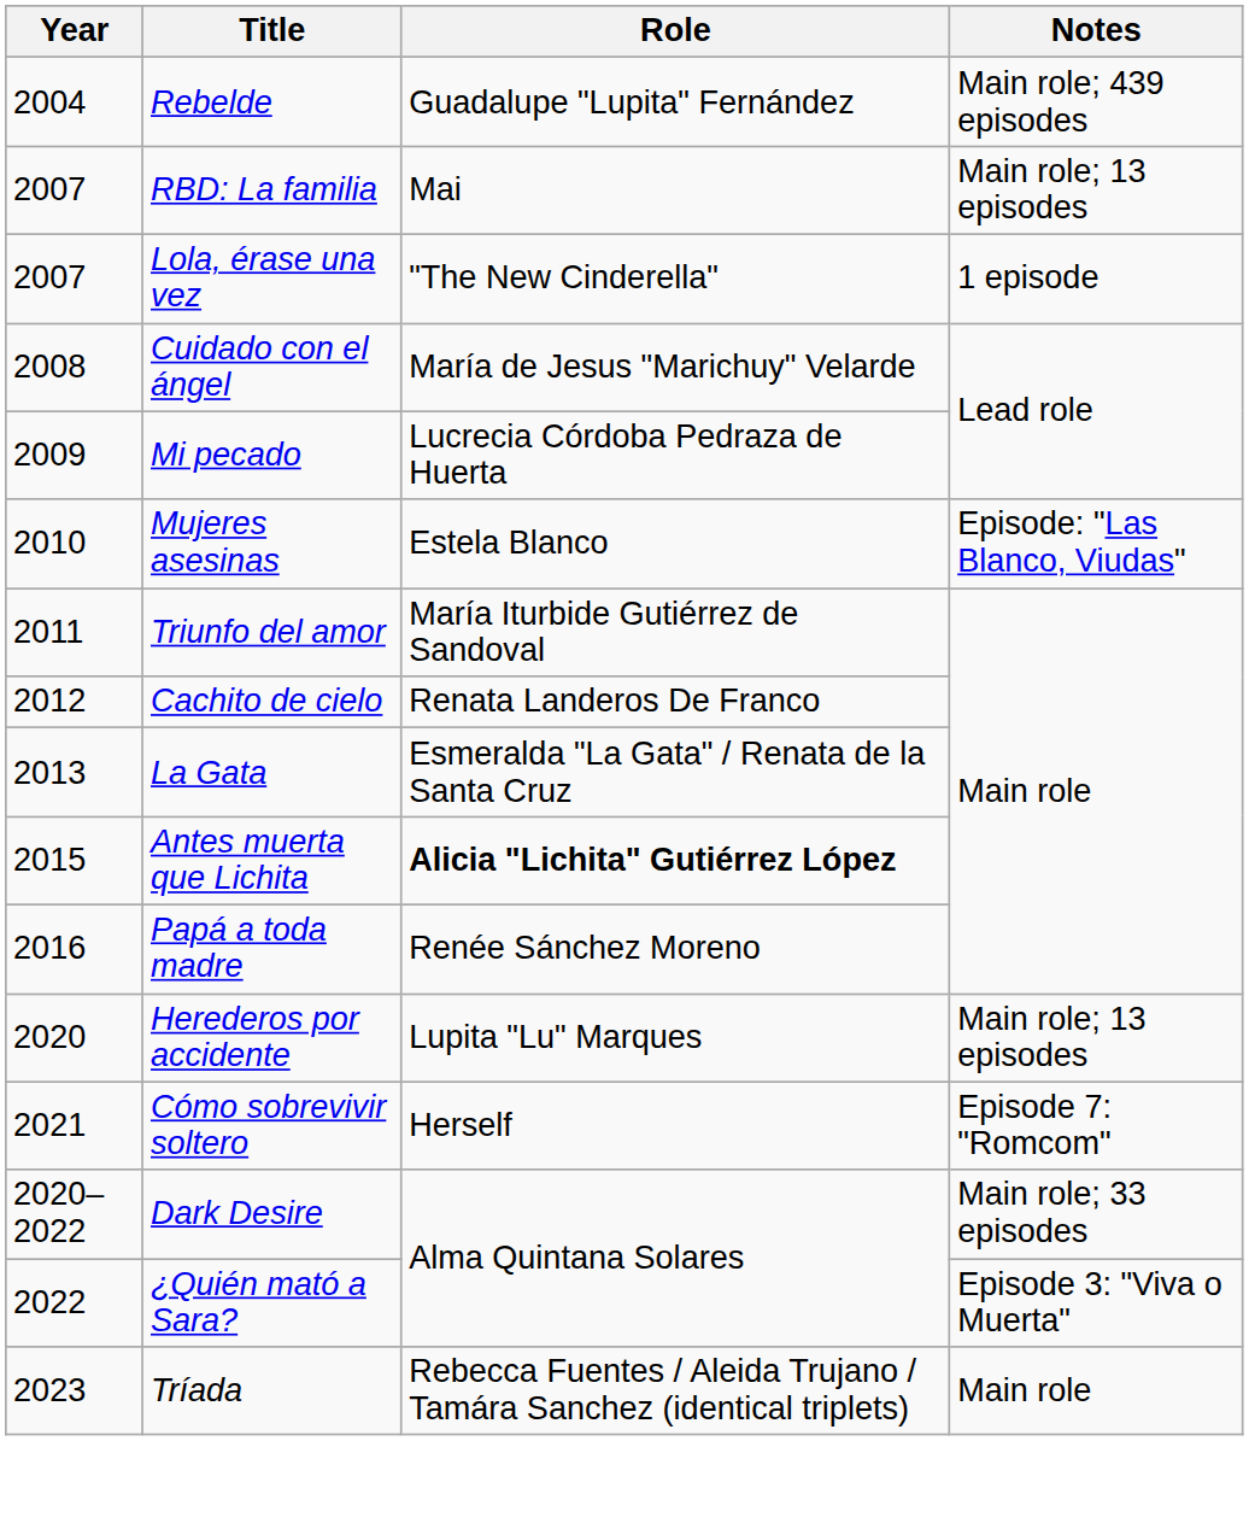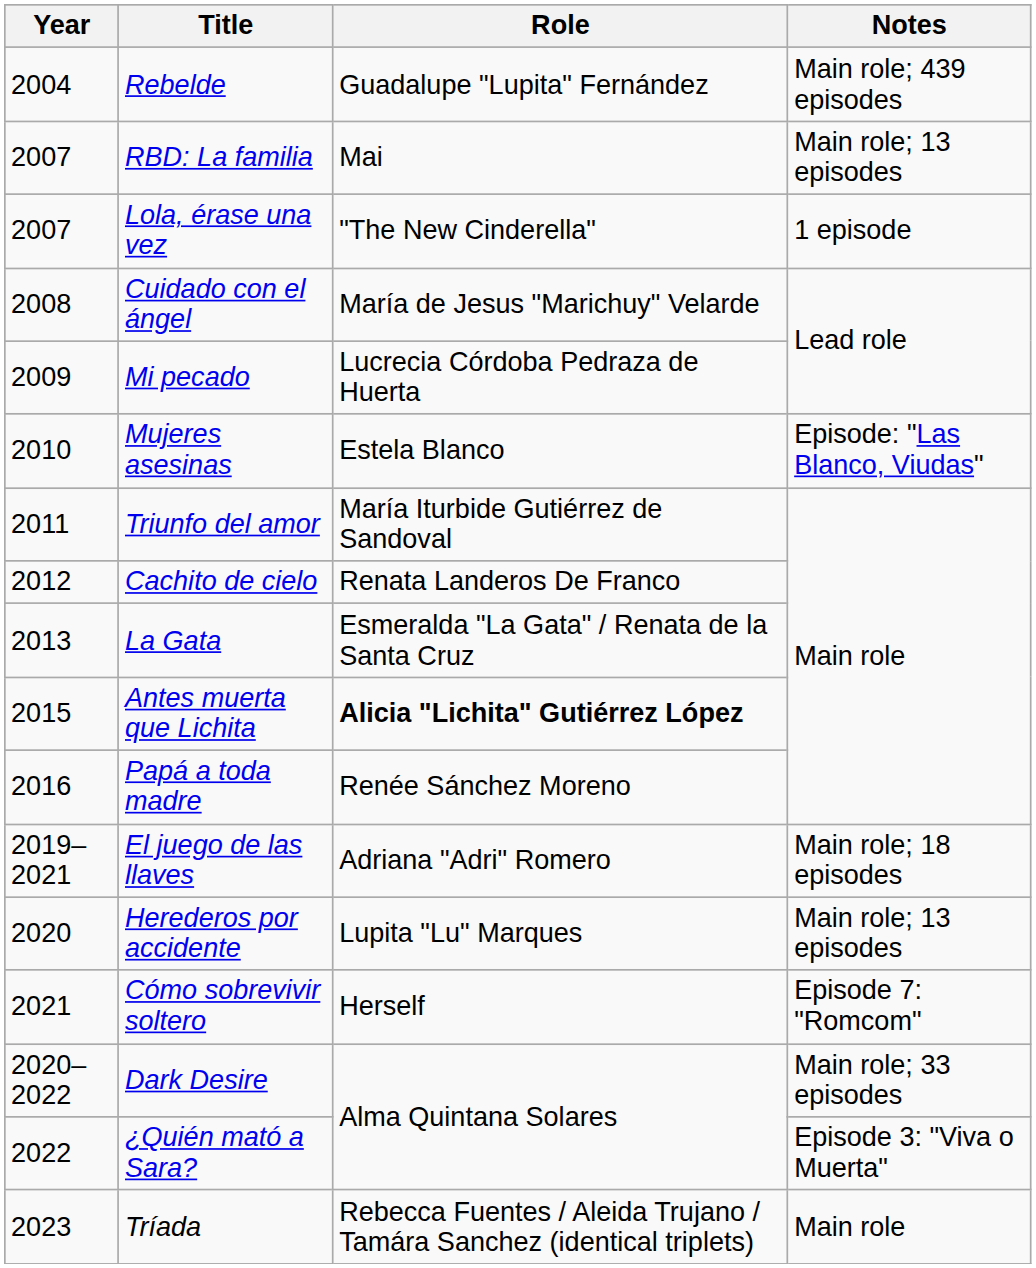 <table class="wikitable">
 <tr>
 <th>Year</th>
 <th>Title</th>
 <th>Role</th>
 <th>Notes</th>
 </tr>
 <tr>
 <td>2004</td>
 <td><em><a href='#'>Rebelde</a></em></td>
 <td>Guadalupe "Lupita" Fernández</td>
 <td>Main role; 439 episodes</td>
 </tr>
 <tr>
 <td>2007</td>
 <td><em><a href='#'>RBD: La familia</a></em></td>
 <td>Mai</td>
 <td>Main role; 13 episodes</td>
 </tr>
 <tr>
 <td>2007</td>
 <td><em><a href='#'>Lola, érase una vez</a></em></td>
 <td>"The New Cinderella"</td>
 <td>1 episode</td>
 </tr>
 <tr>
 <td>2008</td>
 <td><em><a href='#'>Cuidado con el ángel</a></em></td>
 <td>María de Jesus "Marichuy" Velarde</td>
 <td rowspan="2">Lead role</td>
 </tr>
 <tr>
 <td>2009</td>
 <td><em><a href='#'>Mi pecado</a></em></td>
 <td>Lucrecia Córdoba Pedraza de Huerta</td>
 </tr>
 <tr>
 <td>2010</td>
 <td><em><a href='#'>Mujeres asesinas</a></em></td>
 <td>Estela Blanco</td>
 <td>Episode: "<a href='#'>Las Blanco, Viudas</a>"</td>
 </tr>
 <tr>
 <td>2011</td>
 <td><em><a href='#'>Triunfo del amor</a></em></td>
 <td>María Iturbide Gutiérrez de Sandoval</td>
 <td rowspan="5">Main role</td>
 </tr>
 <tr>
 <td>2012</td>
 <td><em><a href='#'>Cachito de cielo</a></em></td>
 <td>Renata Landeros De Franco</td>
 </tr>
 <tr>
 <td>2013</td>
 <td><em><a href='#'>La Gata</a></em></td>
 <td>Esmeralda "La Gata" / Renata de la Santa Cruz</td>
 </tr>
 <tr>
 <td>2015</td>
 <td><em><a href='#'>Antes muerta que Lichita</a></em></td>
 <td><strong>Alicia "Lichita" Gutiérrez López</strong></td>
 </tr>
 <tr>
 <td>2016</td>
 <td><em><a href='#'>Papá a toda madre</a></em></td>
 <td>Renée Sánchez Moreno</td>
 </tr>
 <tr>
+<td>2019–2021</td>
+<td><em><a href='#'>El juego de las llaves</a></em></td>
+<td>Adriana "Adri" Romero</td>
+<td>Main role; 18 episodes</td>
+</tr>
+<tr>
 <td>2020</td>
 <td><em><a href='#'>Herederos por accidente</a></em></td>
 <td>Lupita "Lu" Marques</td>
 <td>Main role; 13 episodes</td>
 </tr>
 <tr>
 <td>2021</td>
 <td><em><a href='#'>Cómo sobrevivir soltero</a></em></td>
 <td>Herself</td>
 <td>Episode 7: "Romcom"</td>
 </tr>
 <tr>
 <td>2020–2022</td>
 <td><em><a href='#'>Dark Desire</a></em></td>
 <td rowspan="2">Alma Quintana Solares</td>
 <td>Main role; 33 episodes</td>
 </tr>
 <tr>
 <td>2022</td>
 <td><em><a href='#'>¿Quién mató a Sara?</a></em></td>
 <td>Episode 3: "Viva o Muerta"</td>
 </tr>
 <tr>
 <td>2023</td>
 <td><em>Tríada</em></td>
 <td>Rebecca Fuentes / Aleida Trujano / Tamára Sanchez (identical triplets)</td>
 <td>Main role</td>
 </tr>
 </table>
